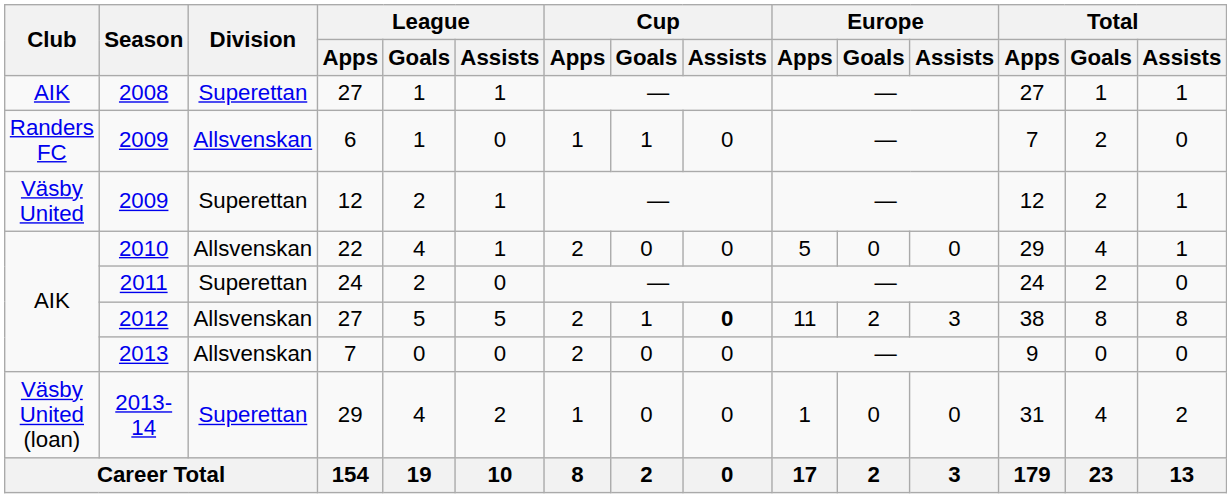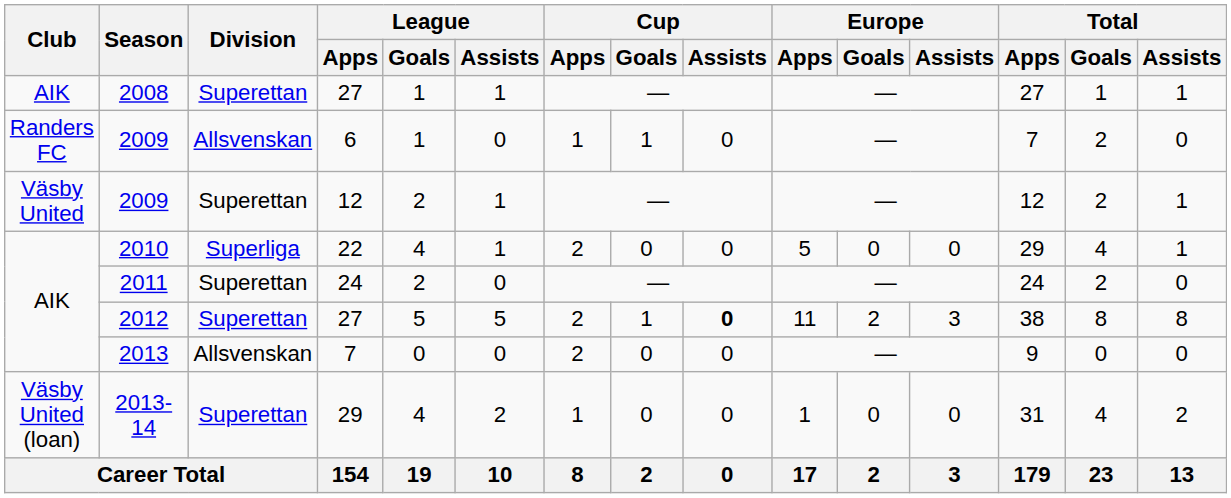 <table class="wikitable" style="text-align: center;">
 <tr>
 <th rowspan="2">Club</th>
 <th rowspan="2">Season</th>
 <th rowspan="2">Division</th>
 <th colspan="3">League</th>
 <th colspan="3">Cup</th>
 <th colspan="3">Europe</th>
 <th colspan="3">Total</th>
 </tr>
 <tr>
 <th>Apps</th>
 <th>Goals</th>
 <th>Assists</th>
 <th>Apps</th>
 <th>Goals</th>
 <th>Assists</th>
 <th>Apps</th>
 <th>Goals</th>
 <th>Assists</th>
 <th>Apps</th>
 <th>Goals</th>
 <th>Assists</th>
 </tr>
 <tr>
 <td><a href='#'>AIK</a></td>
 <td><a href='#'>2008</a></td>
 <td><a href='#'>Superettan</a></td>
 <td>27</td>
 <td>1</td>
 <td>1</td>
 <td colspan="3">—</td>
 <td colspan="3">—</td>
 <td>27</td>
 <td>1</td>
 <td>1</td>
 </tr>
 <tr>
 <td><a href='#'>Randers FC</a></td>
 <td valign="center"><a href='#'>2009</a></td>
 <td><a href='#'>Allsvenskan</a></td>
 <td>6</td>
 <td>1</td>
 <td>0</td>
 <td>1</td>
 <td>1</td>
 <td>0</td>
 <td colspan="3">—</td>
 <td>7</td>
 <td>2</td>
 <td>0</td>
 </tr>
 <tr>
 <td><a href='#'>Väsby United</a></td>
 <td><a href='#'>2009</a></td>
 <td>Superettan</td>
 <td>12</td>
 <td>2</td>
 <td>1</td>
 <td colspan="3">—</td>
 <td colspan="3">—</td>
 <td>12</td>
 <td>2</td>
 <td>1</td>
 </tr>
 <tr>
 <td rowspan="4" valign="center">AIK</td>
 <td><a href='#'>2010</a></td>
-<td valign="center">Allsvenskan</td>
+<td><a href='#'>Superliga</a></td>
 <td>22</td>
 <td>4</td>
 <td>1</td>
 <td>2</td>
 <td>0</td>
 <td>0</td>
 <td>5</td>
 <td>0</td>
 <td>0</td>
 <td>29</td>
 <td>4</td>
 <td>1</td>
 </tr>
 <tr>
 <td><a href='#'>2011</a></td>
 <td>Superettan</td>
 <td>24</td>
 <td>2</td>
 <td>0</td>
 <td colspan="3">—</td>
 <td colspan="3">—</td>
 <td>24</td>
 <td>2</td>
 <td>0</td>
 </tr>
 <tr>
 <td><a href='#'>2012</a></td>
-<td>Allsvenskan</td>
+<td><a href='#'>Superettan</a></td>
 <td>27</td>
 <td>5</td>
 <td>5</td>
 <td>2</td>
 <td>1</td>
 <td><strong>0</strong></td>
 <td>11</td>
 <td>2</td>
 <td>3</td>
 <td>38</td>
 <td>8</td>
 <td>8</td>
 </tr>
 <tr>
 <td><a href='#'>2013</a></td>
 <td>Allsvenskan</td>
 <td>7</td>
 <td>0</td>
 <td>0</td>
 <td>2</td>
 <td>0</td>
 <td>0</td>
 <td colspan="3">—</td>
 <td>9</td>
 <td>0</td>
 <td>0</td>
 </tr>
 <tr>
 <td><a href='#'>Väsby United</a> (loan)</td>
 <td><a href='#'>2013-14</a></td>
 <td><a href='#'>Superettan</a></td>
 <td>29</td>
 <td>4</td>
 <td>2</td>
 <td>1</td>
 <td>0</td>
 <td>0</td>
 <td>1</td>
 <td>0</td>
 <td>0</td>
 <td>31</td>
 <td>4</td>
 <td>2</td>
 </tr>
 <tr>
 <th colspan="3">Career Total</th>
 <th>154</th>
 <th>19</th>
 <th>10</th>
 <th>8</th>
 <th>2</th>
 <th>0</th>
 <th>17</th>
 <th>2</th>
 <th>3</th>
 <th>179</th>
 <th>23</th>
 <th>13</th>
 </tr>
 </table>
